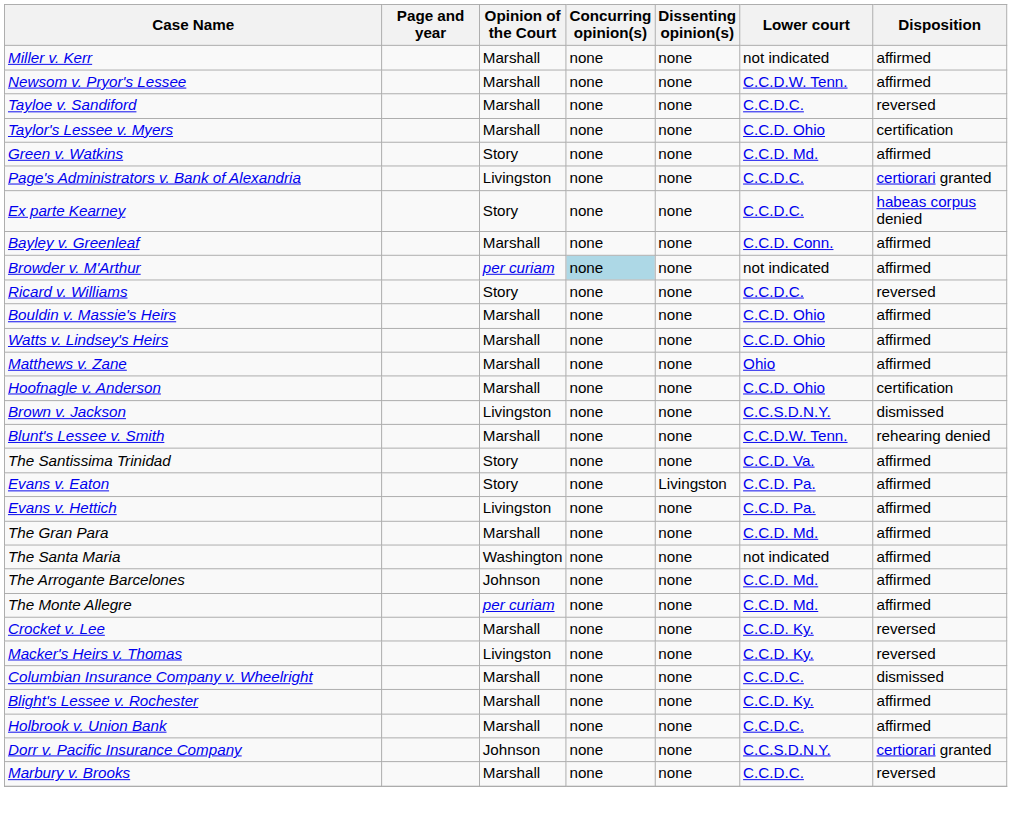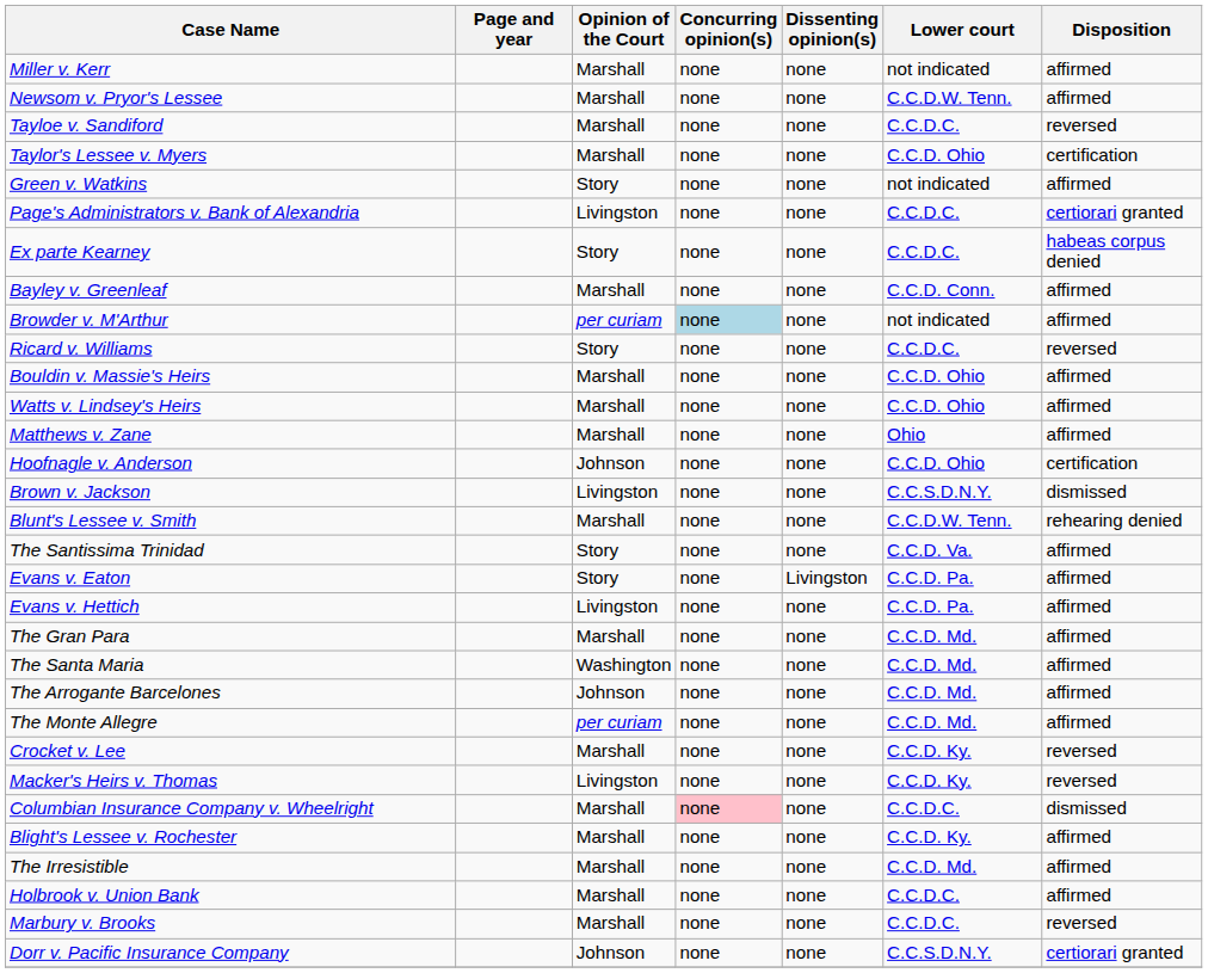 <table class="wikitable sortable">
 <tr>
 <th scope="col" style="width: 390px;">Case Name</th>
 <th scope="col" style="width: 95px;">Page and year</th>
 <th scope="col" style="width: 10px;">Opinion of the Court</th>
 <th scope="col" style="width: 10px;">Concurring opinion(s)</th>
 <th scope="col" style="width: 10px;">Dissenting opinion(s)</th>
 <th scope="col" style="width: 133px;">Lower court</th>
 <th scope="col" style="width: 133px;">Disposition</th>
 </tr>
 <tr>
 <td><em><a href='#'>Miller v. Kerr</a></em></td>
 <td align="right"></td>
 <td>Marshall</td>
 <td>none</td>
 <td>none</td>
 <td>not indicated</td>
 <td>affirmed</td>
 </tr>
 <tr>
 <td><em><a href='#'>Newsom v. Pryor's Lessee</a></em></td>
 <td align="right"></td>
 <td>Marshall</td>
 <td>none</td>
 <td>none</td>
 <td><a href='#'>C.C.D.W. Tenn.</a></td>
 <td>affirmed</td>
 </tr>
 <tr>
 <td><em><a href='#'>Tayloe v. Sandiford</a></em></td>
 <td align="right"></td>
 <td>Marshall</td>
 <td>none</td>
 <td>none</td>
 <td><a href='#'>C.C.D.C.</a></td>
 <td>reversed</td>
 </tr>
 <tr>
 <td><em><a href='#'>Taylor's Lessee v. Myers</a></em></td>
 <td align="right"></td>
 <td>Marshall</td>
 <td>none</td>
 <td>none</td>
 <td><a href='#'>C.C.D. Ohio</a></td>
 <td>certification</td>
 </tr>
 <tr>
 <td><em><a href='#'>Green v. Watkins</a></em></td>
 <td align="right"></td>
 <td>Story</td>
 <td>none</td>
 <td>none</td>
-<td><a href='#'>C.C.D. Md.</a></td>
+<td>not indicated</td>
 <td>affirmed</td>
 </tr>
 <tr>
 <td><em><a href='#'>Page's Administrators v. Bank of Alexandria</a></em></td>
 <td align="right"></td>
 <td>Livingston</td>
 <td>none</td>
 <td>none</td>
 <td><a href='#'>C.C.D.C.</a></td>
 <td><a href='#'>certiorari</a> granted</td>
 </tr>
 <tr>
 <td><em><a href='#'>Ex parte Kearney</a></em></td>
 <td align="right"></td>
 <td>Story</td>
 <td>none</td>
 <td>none</td>
 <td><a href='#'>C.C.D.C.</a></td>
 <td><a href='#'>habeas corpus</a> denied</td>
 </tr>
 <tr>
 <td><em><a href='#'>Bayley v. Greenleaf</a></em></td>
 <td align="right"></td>
 <td>Marshall</td>
 <td>none</td>
 <td>none</td>
 <td><a href='#'>C.C.D. Conn.</a></td>
 <td>affirmed</td>
 </tr>
 <tr>
 <td><em><a href='#'>Browder v. M'Arthur</a></em></td>
 <td align="right"></td>
 <td><em><a href='#'>per curiam</a></em></td>
 <td style="background: lightblue;">none</td>
 <td>none</td>
 <td>not indicated</td>
 <td>affirmed</td>
 </tr>
 <tr>
 <td><em><a href='#'>Ricard v. Williams</a></em></td>
 <td align="right"></td>
 <td>Story</td>
 <td>none</td>
 <td>none</td>
 <td><a href='#'>C.C.D.C.</a></td>
 <td>reversed</td>
 </tr>
 <tr>
 <td><em><a href='#'>Bouldin v. Massie's Heirs</a></em></td>
 <td align="right"></td>
 <td>Marshall</td>
 <td>none</td>
 <td>none</td>
 <td><a href='#'>C.C.D. Ohio</a></td>
 <td>affirmed</td>
 </tr>
 <tr>
 <td><em><a href='#'>Watts v. Lindsey's Heirs</a></em></td>
 <td align="right"></td>
 <td>Marshall</td>
 <td>none</td>
 <td>none</td>
 <td><a href='#'>C.C.D. Ohio</a></td>
 <td>affirmed</td>
 </tr>
 <tr>
 <td><em><a href='#'>Matthews v. Zane</a></em></td>
 <td align="right"></td>
 <td>Marshall</td>
 <td>none</td>
 <td>none</td>
 <td><a href='#'>Ohio</a></td>
 <td>affirmed</td>
 </tr>
 <tr>
 <td><em><a href='#'>Hoofnagle v. Anderson</a></em></td>
 <td align="right"></td>
-<td>Marshall</td>
+<td>Johnson</td>
 <td>none</td>
 <td>none</td>
 <td><a href='#'>C.C.D. Ohio</a></td>
 <td>certification</td>
 </tr>
 <tr>
 <td><em><a href='#'>Brown v. Jackson</a></em></td>
 <td align="right"></td>
 <td>Livingston</td>
 <td>none</td>
 <td>none</td>
 <td><a href='#'>C.C.S.D.N.Y.</a></td>
 <td>dismissed</td>
 </tr>
 <tr>
 <td><em><a href='#'>Blunt's Lessee v. Smith</a></em></td>
 <td align="right"></td>
 <td>Marshall</td>
 <td>none</td>
 <td>none</td>
 <td><a href='#'>C.C.D.W. Tenn.</a></td>
 <td>rehearing denied</td>
 </tr>
 <tr>
 <td><em>The Santissima Trinidad</em></td>
 <td align="right"></td>
 <td>Story</td>
 <td>none</td>
 <td>none</td>
 <td><a href='#'>C.C.D. Va.</a></td>
 <td>affirmed</td>
 </tr>
 <tr>
 <td><em><a href='#'>Evans v. Eaton</a></em></td>
 <td align="right"></td>
 <td>Story</td>
 <td>none</td>
 <td>Livingston</td>
 <td><a href='#'>C.C.D. Pa.</a></td>
 <td>affirmed</td>
 </tr>
 <tr>
 <td><em><a href='#'>Evans v. Hettich</a></em></td>
 <td align="right"></td>
 <td>Livingston</td>
 <td>none</td>
 <td>none</td>
 <td><a href='#'>C.C.D. Pa.</a></td>
 <td>affirmed</td>
 </tr>
 <tr>
 <td><em>The Gran Para</em></td>
 <td align="right"></td>
 <td>Marshall</td>
 <td>none</td>
 <td>none</td>
 <td><a href='#'>C.C.D. Md.</a></td>
 <td>affirmed</td>
 </tr>
 <tr>
 <td><em>The Santa Maria</em></td>
 <td align="right"></td>
 <td>Washington</td>
 <td>none</td>
 <td>none</td>
-<td>not indicated</td>
+<td><a href='#'>C.C.D. Md.</a></td>
 <td>affirmed</td>
 </tr>
 <tr>
 <td><em>The Arrogante Barcelones</em></td>
 <td align="right"></td>
 <td>Johnson</td>
 <td>none</td>
 <td>none</td>
 <td><a href='#'>C.C.D. Md.</a></td>
 <td>affirmed</td>
 </tr>
 <tr>
 <td><em>The Monte Allegre</em></td>
 <td align="right"></td>
 <td><em><a href='#'>per curiam</a></em></td>
 <td>none</td>
 <td>none</td>
 <td><a href='#'>C.C.D. Md.</a></td>
 <td>affirmed</td>
 </tr>
 <tr>
 <td><em><a href='#'>Crocket v. Lee</a></em></td>
 <td align="right"></td>
 <td>Marshall</td>
 <td>none</td>
 <td>none</td>
 <td><a href='#'>C.C.D. Ky.</a></td>
 <td>reversed</td>
 </tr>
 <tr>
 <td><em><a href='#'>Macker's Heirs v. Thomas</a></em></td>
 <td align="right"></td>
 <td>Livingston</td>
 <td>none</td>
 <td>none</td>
 <td><a href='#'>C.C.D. Ky.</a></td>
 <td>reversed</td>
 </tr>
 <tr>
 <td><em><a href='#'>Columbian Insurance Company v. Wheelright</a></em></td>
 <td align="right"></td>
 <td>Marshall</td>
-<td>none</td>
+<td style="background: pink;">none</td>
 <td>none</td>
 <td><a href='#'>C.C.D.C.</a></td>
 <td>dismissed</td>
 </tr>
 <tr>
 <td><em><a href='#'>Blight's Lessee v. Rochester</a></em></td>
 <td align="right"></td>
 <td>Marshall</td>
 <td>none</td>
 <td>none</td>
 <td><a href='#'>C.C.D. Ky.</a></td>
 <td>affirmed</td>
 </tr>
 <tr>
+<td><em>The Irresistible</em></td>
+<td align="right"></td>
+<td>Marshall</td>
+<td>none</td>
+<td>none</td>
+<td><a href='#'>C.C.D. Md.</a></td>
+<td>affirmed</td>
+</tr>
+<tr>
 <td><em><a href='#'>Holbrook v. Union Bank</a></em></td>
 <td align="right"></td>
 <td>Marshall</td>
 <td>none</td>
 <td>none</td>
 <td><a href='#'>C.C.D.C.</a></td>
 <td>affirmed</td>
+</tr>
+<tr>
+<td><em><a href='#'>Marbury v. Brooks</a></em></td>
+<td align="right"></td>
+<td>Marshall</td>
+<td>none</td>
+<td>none</td>
+<td><a href='#'>C.C.D.C.</a></td>
+<td>reversed</td>
 </tr>
 <tr>
 <td><em><a href='#'>Dorr v. Pacific Insurance Company</a></em></td>
 <td align="right"></td>
 <td>Johnson</td>
 <td>none</td>
 <td>none</td>
 <td><a href='#'>C.C.S.D.N.Y.</a></td>
 <td><a href='#'>certiorari</a> granted</td>
 </tr>
 <tr>
-<td><em><a href='#'>Marbury v. Brooks</a></em></td>
-<td align="right"></td>
-<td>Marshall</td>
-<td>none</td>
-<td>none</td>
-<td><a href='#'>C.C.D.C.</a></td>
-<td>reversed</td>
-</tr>
-<tr>
 </tr>
 </table>
